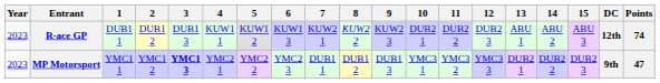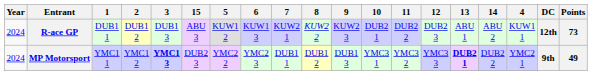 <table class="wikitable" style="text-align:center; font-size:85%">
 <tr>
 <th>Year</th>
 <th>Entrant</th>
 <th>1</th>
 <th>2</th>
 <th>3</th>
-<th>4</th>
+<th>15</th>
 <th>5</th>
 <th>6</th>
 <th>7</th>
 <th>8</th>
 <th>9</th>
 <th>10</th>
 <th>11</th>
 <th>12</th>
 <th>13</th>
 <th>14</th>
-<th>15</th>
+<th>4</th>
 <th>DC</th>
 <th>Points</th>
 </tr>
 <tr>
-<td><a href='#'>2023</a></td>
+<td><a href='#'>2024</a></td>
 <th nowrap><a href='#'>R-ace GP</a></th>
 <td style="background:#DFFFDF;"><a href='#'>DUB1<br>1</a><br></td>
 <td style="background:#FFFFBF;"><a href='#'>DUB1<br>2</a><br></td>
 <td style="background:#DFFFDF;"><a href='#'>DUB1<br>3</a><br></td>
-<td style="background:#DFFFDF;"><a href='#'>KUW1<br>1</a><br></td>
+<td style="background:#EFCFFF;"><a href='#'>ABU<br>3</a><br></td>
 <td style="background:#DFDFDF;"><a href='#'>KUW1<br>2</a><br></td>
 <td style="background:#CFCFFF;"><a href='#'>KUW1<br>3</a><br></td>
 <td style="background:#CFCFFF;"><a href='#'>KUW2<br>1</a><br></td>
 <td style="background:#DFFFDF;"><em><a href='#'>KUW2<br>2</a></em><br></td>
 <td style="background:#CFCFFF;"><a href='#'>KUW2<br>3</a><br></td>
 <td style="background:#CFCFFF;"><a href='#'>DUB2<br>1</a><br></td>
 <td style="background:#CFCFFF;"><a href='#'>DUB2<br>2</a><br></td>
 <td style="background:#DFFFDF;"><a href='#'>DUB2<br>3</a><br></td>
 <td style="background:#DFFFDF;"><a href='#'>ABU<br>1</a><br></td>
 <td style="background:#DFFFDF;"><a href='#'>ABU<br>2</a><br></td>
-<td style="background:#EFCFFF;"><a href='#'>ABU<br>3</a><br></td>
+<td style="background:#DFFFDF;"><a href='#'>KUW1<br>1</a><br></td>
 <th>12th</th>
-<th>74</th>
+<th>73</th>
 </tr>
 <tr>
-<td><a href='#'>2023</a></td>
+<td><a href='#'>2024</a></td>
 <th nowrap><a href='#'>MP Motorsport</a></th>
 <td style="background:#CFCFFF;"><a href='#'>YMC1<br>1</a><br></td>
 <td style="background:#CFCFFF;"><a href='#'>YMC1<br>2</a><br></td>
 <td style="background:#CFCFFF;"><strong><a href='#'>YMC1<br>3</a><br></strong></td>
-<td style="background:#CFCFFF;"><a href='#'>YMC2<br>1</a><br></td>
+<td style="background:#EFCFFF;"><a href='#'>DUB2<br>3</a><br></td>
 <td style="background:#EFCFFF;"><a href='#'>YMC2<br>2</a><br></td>
 <td style="background:#DFFFDF;"><a href='#'>YMC2<br>3</a><br></td>
 <td style="background:#DFFFDF;"><a href='#'>DUB1<br>1</a><br></td>
 <td style="background:#FFFFBF;"><a href='#'>DUB1<br>2</a><br></td>
 <td style="background:#DFFFDF;"><a href='#'>DUB1<br>3</a><br></td>
 <td style="background:#DFFFDF;"><a href='#'>YMC3<br>1</a><br></td>
 <td style="background:#DFFFDF;"><a href='#'>YMC3<br>2</a><br></td>
 <td style="background:#CFCFFF;"><a href='#'>YMC3<br>3</a><br></td>
-<td style="background:#EFCFFF;"><a href='#'>DUB2<br>1</a><br></td>
+<td style="background:#EFCFFF;"><strong><a href='#'>DUB2<br>1</a><br></strong></td>
 <td style="background:#CFCFFF;"><a href='#'>DUB2<br>2</a><br></td>
-<td style="background:#EFCFFF;"><a href='#'>DUB2<br>3</a><br></td>
+<td style="background:#CFCFFF;"><a href='#'>YMC2<br>1</a><br></td>
 <th>9th</th>
-<th>47</th>
+<th>49</th>
 </tr>
 </table>
